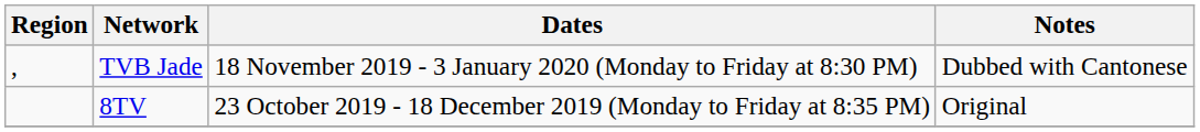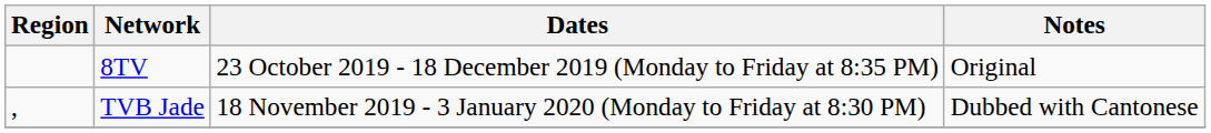 <table class="wikitable">
 <tr>
 <th>Region</th>
 <th>Network</th>
 <th>Dates</th>
 <th>Notes</th>
 </tr>
 <tr>
+<td></td>
+<td><a href='#'>8TV</a></td>
+<td>23 October 2019 - 18 December 2019 (Monday to Friday at 8:35 PM)</td>
+<td>Original</td>
+</tr>
+<tr>
 <td>, <br></td>
 <td><a href='#'>TVB Jade</a></td>
 <td>18 November 2019 - 3 January 2020 (Monday to Friday at 8:30 PM)</td>
 <td>Dubbed with Cantonese</td>
 </tr>
 <tr>
-<td></td>
-<td><a href='#'>8TV</a></td>
-<td>23 October 2019 - 18 December 2019 (Monday to Friday at 8:35 PM)</td>
-<td>Original</td>
-</tr>
-<tr>
 </tr>
 </table>
